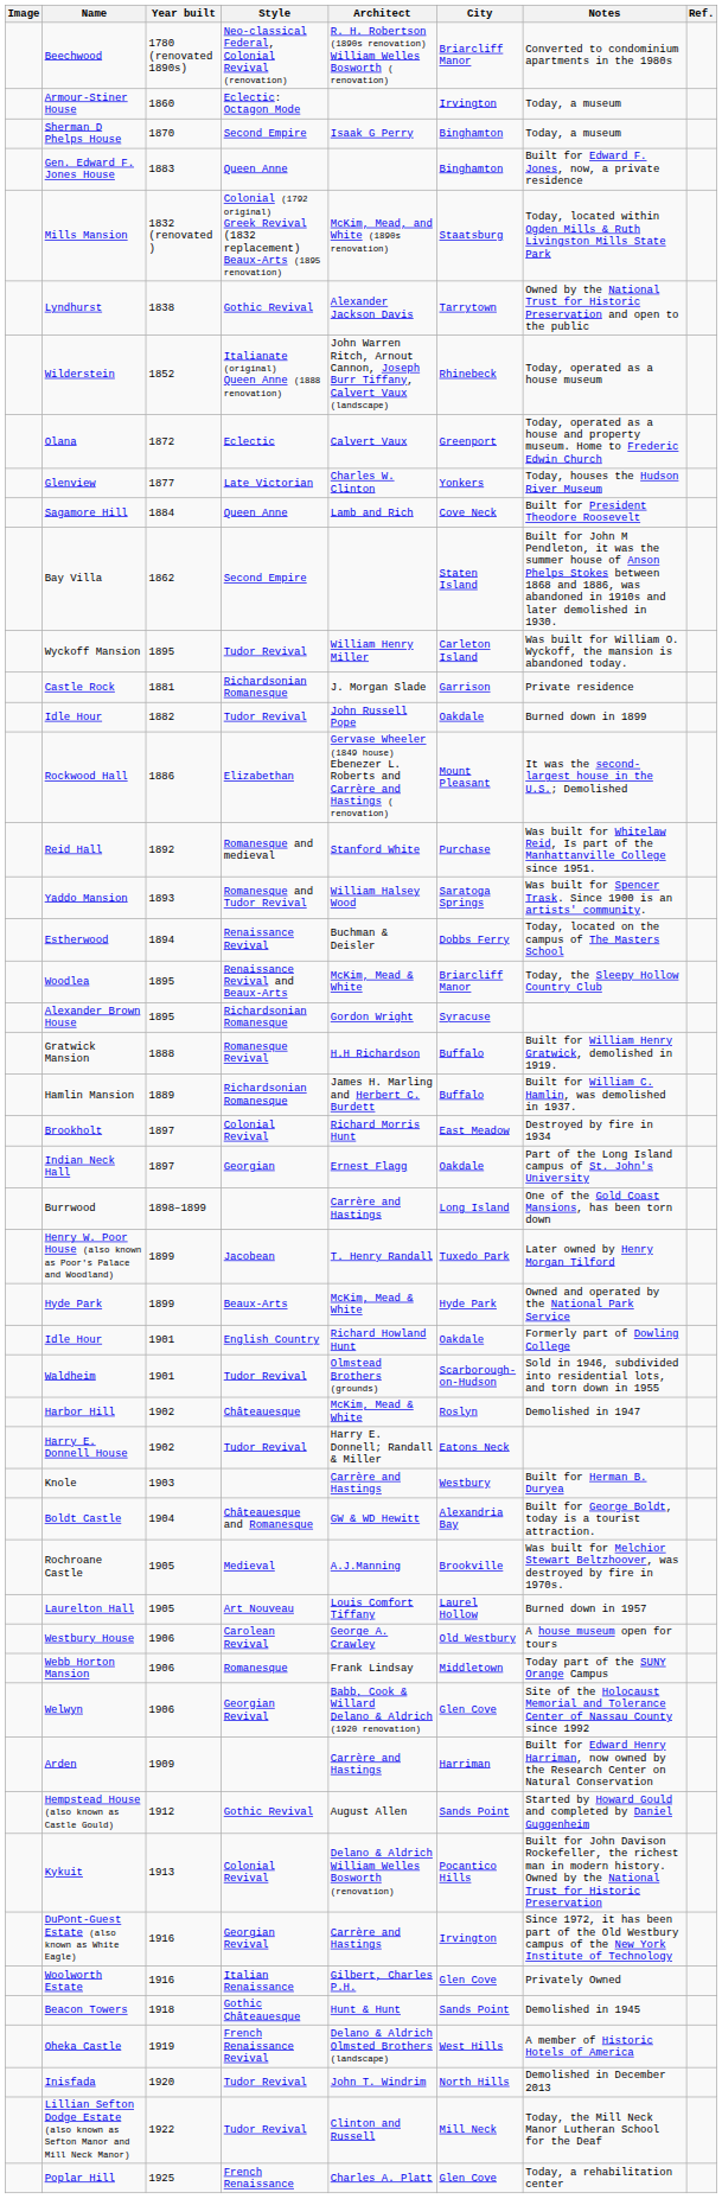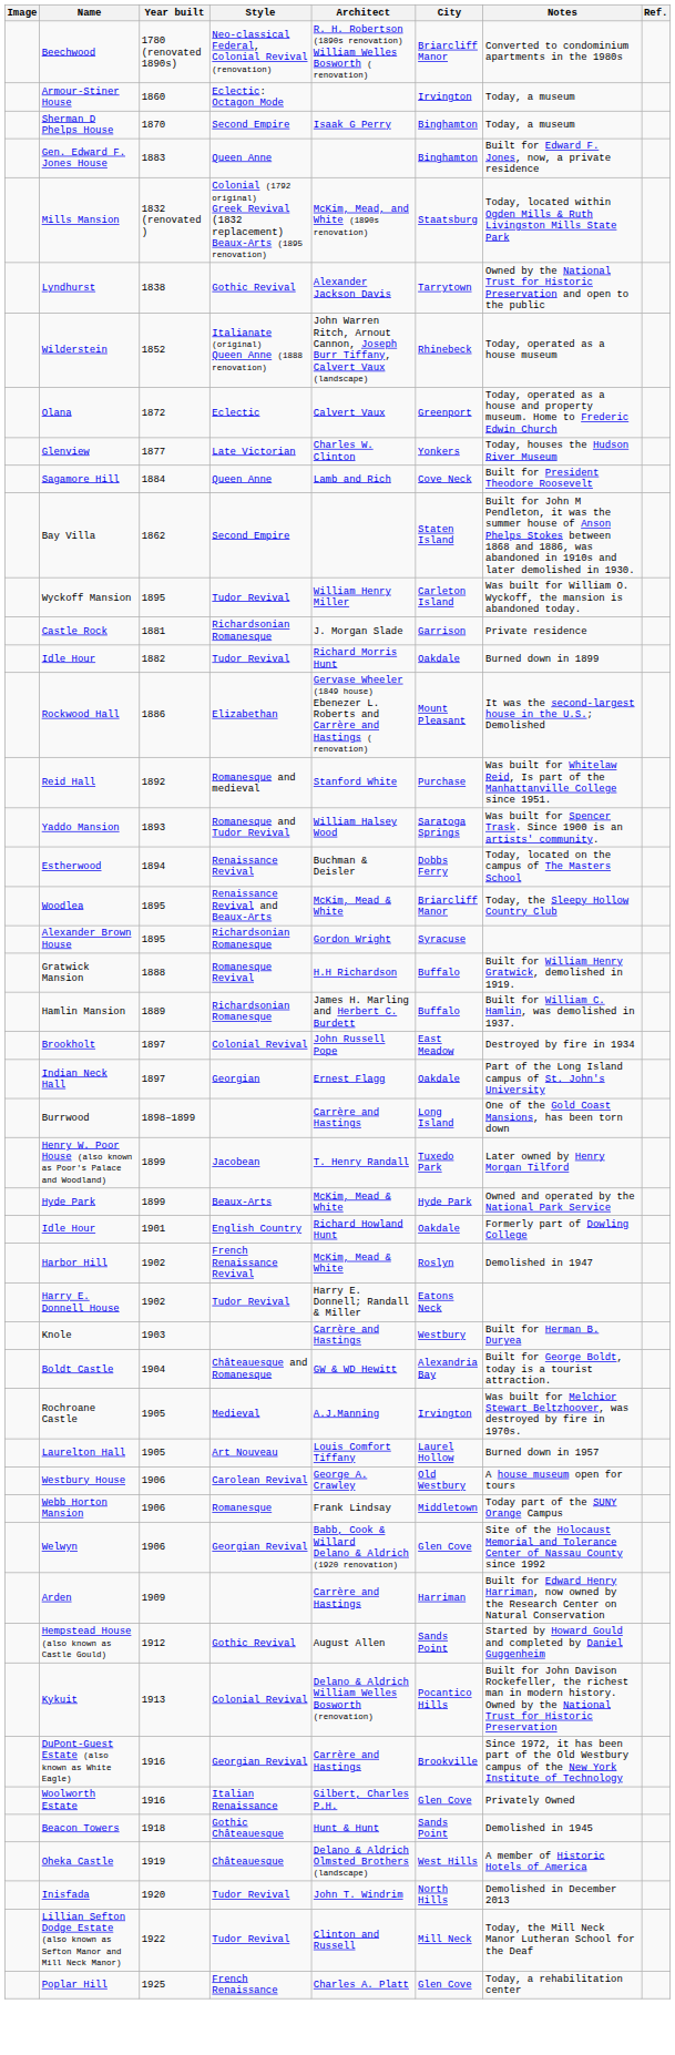 <table class="sortable wikitable">
 <tr>
 <th>Image</th>
 <th>Name</th>
 <th>Year built</th>
 <th>Style</th>
 <th>Architect</th>
 <th>City</th>
 <th>Notes</th>
 <th>Ref.</th>
 </tr>
 <tr>
 <td style="text-align:center;"><br><small></small></td>
 <td><a href='#'>Beechwood</a></td>
 <td>1780 (renovated 1890s)</td>
 <td><a href='#'>Neo-classical</a> <a href='#'>Federal</a>, <a href='#'>Colonial Revival</a> <small>(renovation)</small></td>
 <td><a href='#'>R. H. Robertson</a> <small>(1890s renovation)</small><br><a href='#'>William Welles Bosworth</a> <small>( renovation)</small></td>
 <td><a href='#'>Briarcliff Manor</a></td>
 <td>Converted to condominium apartments in the 1980s</td>
 <td></td>
 </tr>
 <tr>
 <td></td>
 <td><a href='#'>Armour-Stiner House</a></td>
 <td>1860</td>
 <td><a href='#'>Eclectic</a>: <a href='#'>Octagon Mode</a></td>
 <td></td>
 <td><a href='#'>Irvington</a></td>
 <td>Today, a museum</td>
 <td></td>
 </tr>
 <tr>
 <td></td>
 <td><a href='#'>Sherman D Phelps House</a></td>
 <td>1870</td>
 <td><a href='#'>Second Empire</a></td>
 <td><a href='#'>Isaak G Perry</a></td>
 <td><a href='#'>Binghamton</a></td>
 <td>Today, a museum</td>
 <td></td>
 </tr>
 <tr>
 <td></td>
 <td><a href='#'>Gen. Edward F. Jones House</a></td>
 <td>1883</td>
 <td><a href='#'>Queen Anne</a></td>
 <td></td>
 <td><a href='#'>Binghamton</a></td>
 <td>Built for <a href='#'>Edward F. Jones</a>, now, a private residence</td>
 <td></td>
 </tr>
 <tr>
 <td style="text-align:center;"><br><small></small></td>
 <td><a href='#'>Mills Mansion</a></td>
 <td>1832 (renovated )</td>
 <td><a href='#'>Colonial</a> <small>(1792 original)</small><br><a href='#'>Greek Revival</a> (1832 replacement)<br><a href='#'>Beaux-Arts</a> <small>(1895 renovation)</small></td>
 <td><a href='#'>McKim, Mead, and White</a> <small>(1890s renovation)</small></td>
 <td><a href='#'>Staatsburg</a></td>
 <td>Today, located within <a href='#'>Ogden Mills & Ruth Livingston Mills State Park</a></td>
 <td></td>
 </tr>
 <tr>
 <td style="text-align:center;"><br><small></small></td>
 <td><a href='#'>Lyndhurst</a></td>
 <td>1838</td>
 <td><a href='#'>Gothic Revival</a></td>
 <td><a href='#'>Alexander Jackson Davis</a></td>
 <td><a href='#'>Tarrytown</a></td>
 <td>Owned by the <a href='#'>National Trust for Historic Preservation</a> and open to the public</td>
 <td></td>
 </tr>
 <tr>
 <td style="text-align:center;"><br><small></small></td>
 <td><a href='#'>Wilderstein</a></td>
 <td>1852</td>
 <td><a href='#'>Italianate</a> <small>(original)</small><br><a href='#'>Queen Anne</a> <small>(1888 renovation)</small></td>
 <td>John Warren Ritch, Arnout Cannon, <a href='#'>Joseph Burr Tiffany</a>, <a href='#'>Calvert Vaux</a> <small>(landscape)</small></td>
 <td><a href='#'>Rhinebeck</a></td>
 <td>Today, operated as a house museum</td>
 <td></td>
 </tr>
 <tr>
 <td style="text-align:center;"><br><small></small></td>
 <td><a href='#'>Olana</a></td>
 <td>1872</td>
 <td><a href='#'>Eclectic</a></td>
 <td><a href='#'>Calvert Vaux</a></td>
 <td><a href='#'>Greenport</a></td>
 <td>Today, operated as a house and property museum. Home to <a href='#'>Frederic Edwin Church</a></td>
 <td></td>
 </tr>
 <tr>
 <td style="text-align:center;"><br><small></small></td>
 <td><a href='#'>Glenview</a></td>
 <td>1877</td>
 <td><a href='#'>Late Victorian</a></td>
 <td><a href='#'>Charles W. Clinton</a></td>
 <td><a href='#'>Yonkers</a></td>
 <td>Today, houses the <a href='#'>Hudson River Museum</a></td>
 <td></td>
 </tr>
 <tr>
 <td></td>
 <td><a href='#'>Sagamore Hill</a></td>
 <td>1884</td>
 <td><a href='#'>Queen Anne</a></td>
 <td><a href='#'>Lamb and Rich</a></td>
 <td><a href='#'>Cove Neck</a></td>
 <td>Built for <a href='#'>President</a> <a href='#'>Theodore Roosevelt</a></td>
 <td></td>
 </tr>
 <tr>
 <td></td>
 <td>Bay Villa</td>
 <td>1862</td>
 <td><a href='#'>Second Empire</a></td>
 <td></td>
 <td><a href='#'>Staten Island</a></td>
 <td>Built for John M Pendleton, it was the summer house of <a href='#'>Anson Phelps Stokes</a> between 1868 and 1886, was abandoned in 1910s and later demolished in 1930.</td>
 <td></td>
 </tr>
 <tr>
 <td></td>
 <td>Wyckoff Mansion</td>
 <td>1895</td>
 <td><a href='#'>Tudor Revival</a></td>
 <td><a href='#'>William Henry Miller</a></td>
 <td><a href='#'>Carleton Island</a></td>
 <td>Was built for William O. Wyckoff, the mansion is abandoned today.</td>
 <td></td>
 </tr>
 <tr>
 <td style="text-align:center;"><br><small></small></td>
 <td><a href='#'>Castle Rock</a></td>
 <td>1881</td>
 <td><a href='#'>Richardsonian Romanesque</a></td>
 <td>J. Morgan Slade</td>
 <td><a href='#'>Garrison</a></td>
 <td>Private residence</td>
 <td></td>
 </tr>
 <tr>
 <td style="text-align:center;"><br><small></small></td>
 <td><a href='#'>Idle Hour</a></td>
 <td>1882</td>
 <td><a href='#'>Tudor Revival</a></td>
-<td><a href='#'>John Russell Pope</a></td>
+<td><a href='#'>Richard Morris Hunt</a></td>
 <td><a href='#'>Oakdale</a></td>
 <td>Burned down in 1899</td>
 <td></td>
 </tr>
 <tr>
 <td style="text-align:center;"><br><small></small></td>
 <td><a href='#'>Rockwood Hall</a></td>
 <td>1886</td>
 <td><a href='#'>Elizabethan</a></td>
 <td><a href='#'>Gervase Wheeler</a> <small>(1849 house)</small><br>Ebenezer L. Roberts and <a href='#'>Carrère and Hastings</a> <small>( renovation)</small></td>
 <td><a href='#'>Mount Pleasant</a></td>
 <td>It was the <a href='#'>second-largest house in the U.S.</a>; Demolished </td>
 <td></td>
 </tr>
 <tr>
 <td></td>
 <td><a href='#'>Reid Hall</a></td>
 <td>1892</td>
 <td><a href='#'>Romanesque</a> and medieval</td>
 <td><a href='#'>Stanford White</a></td>
 <td><a href='#'>Purchase</a></td>
 <td>Was built for <a href='#'>Whitelaw Reid</a>, Is part of the <a href='#'>Manhattanville College</a> since 1951.</td>
 <td></td>
 </tr>
 <tr>
 <td></td>
 <td><a href='#'>Yaddo Mansion</a></td>
 <td>1893</td>
 <td><a href='#'>Romanesque</a> and <a href='#'>Tudor Revival</a></td>
 <td><a href='#'>William Halsey Wood</a></td>
 <td><a href='#'>Saratoga Springs</a></td>
 <td>Was built for <a href='#'>Spencer Trask</a>. Since 1900 is an <a href='#'>artists' community</a>.</td>
 <td></td>
 </tr>
 <tr>
 <td style="text-align:center;"><br><small></small></td>
 <td><a href='#'>Estherwood</a></td>
 <td>1894</td>
 <td><a href='#'>Renaissance Revival</a></td>
 <td>Buchman & Deisler</td>
 <td><a href='#'>Dobbs Ferry</a></td>
 <td>Today, located on the campus of <a href='#'>The Masters School</a></td>
 <td></td>
 </tr>
 <tr>
 <td style="text-align:center;"><br><small></small></td>
 <td><a href='#'>Woodlea</a></td>
 <td>1895</td>
 <td><a href='#'>Renaissance Revival</a> and <a href='#'>Beaux-Arts</a></td>
 <td><a href='#'>McKim, Mead & White</a></td>
 <td><a href='#'>Briarcliff Manor</a></td>
 <td>Today, the <a href='#'>Sleepy Hollow Country Club</a></td>
 <td></td>
 </tr>
 <tr>
 <td style="text-align:center;"><br><small></small></td>
 <td><a href='#'>Alexander Brown House</a></td>
 <td>1895</td>
 <td><a href='#'>Richardsonian Romanesque</a></td>
 <td><a href='#'>Gordon Wright</a></td>
 <td><a href='#'>Syracuse</a></td>
 <td></td>
 <td></td>
 </tr>
 <tr>
 <td></td>
 <td>Gratwick Mansion</td>
 <td>1888</td>
 <td><a href='#'>Romanesque Revival</a></td>
 <td><a href='#'>H.H Richardson</a></td>
 <td><a href='#'>Buffalo</a></td>
 <td>Built for <a href='#'>William Henry Gratwick</a>, demolished in 1919.</td>
 <td></td>
 </tr>
 <tr>
 <td></td>
 <td>Hamlin Mansion</td>
 <td>1889</td>
 <td><a href='#'>Richardsonian Romanesque</a></td>
 <td>James H. Marling and <a href='#'>Herbert C. Burdett</a></td>
 <td><a href='#'>Buffalo</a></td>
 <td>Built for <a href='#'>William C. Hamlin</a>, was demolished in 1937.</td>
 <td></td>
 </tr>
 <tr>
 <td style="text-align:center;"><br><small></small></td>
 <td><a href='#'>Brookholt</a></td>
 <td>1897</td>
 <td><a href='#'>Colonial Revival</a></td>
-<td><a href='#'>Richard Morris Hunt</a></td>
+<td><a href='#'>John Russell Pope</a></td>
 <td><a href='#'>East Meadow</a></td>
 <td>Destroyed by fire in 1934</td>
 <td></td>
 </tr>
 <tr>
 <td style="text-align:center;"><br><small></small></td>
 <td><a href='#'>Indian Neck Hall</a></td>
 <td>1897</td>
 <td><a href='#'>Georgian</a></td>
 <td><a href='#'>Ernest Flagg</a></td>
 <td><a href='#'>Oakdale</a></td>
 <td>Part of the Long Island campus of <a href='#'>St. John's University</a></td>
 <td></td>
 </tr>
 <tr>
 <td></td>
 <td>Burrwood</td>
 <td>1898–1899</td>
 <td></td>
 <td><a href='#'>Carrère and Hastings</a></td>
 <td><a href='#'>Long Island</a></td>
 <td>One of the <a href='#'>Gold Coast Mansions</a>, has been torn down</td>
 <td></td>
 </tr>
 <tr>
 <td style="text-align:center;"><br><small></small></td>
 <td><a href='#'>Henry W. Poor House</a> <small>(also known as Poor's Palace and Woodland)</small></td>
 <td>1899</td>
 <td><a href='#'>Jacobean</a></td>
 <td><a href='#'>T. Henry Randall</a></td>
 <td><a href='#'>Tuxedo Park</a></td>
 <td>Later owned by <a href='#'>Henry Morgan Tilford</a></td>
 <td></td>
 </tr>
 <tr>
 <td style="text-align:center;"><br><small></small></td>
 <td><a href='#'>Hyde Park</a></td>
 <td>1899</td>
 <td><a href='#'>Beaux-Arts</a></td>
 <td><a href='#'>McKim, Mead & White</a></td>
 <td><a href='#'>Hyde Park</a></td>
 <td>Owned and operated by the <a href='#'>National Park Service</a></td>
 <td></td>
 </tr>
 <tr>
 <td style="text-align:center;"><br><small></small></td>
 <td><a href='#'>Idle Hour</a></td>
 <td>1901</td>
 <td><a href='#'>English Country</a></td>
 <td><a href='#'>Richard Howland Hunt</a></td>
 <td><a href='#'>Oakdale</a></td>
 <td>Formerly part of <a href='#'>Dowling College</a></td>
 <td></td>
 </tr>
 <tr>
 <td style="text-align:center;"><br><small></small></td>
-<td><a href='#'>Waldheim</a></td>
-<td>1901</td>
-<td><a href='#'>Tudor Revival</a></td>
-<td><a href='#'>Olmstead Brothers</a> <small>(grounds)</small></td>
-<td><a href='#'>Scarborough-on-Hudson</a></td>
-<td>Sold in 1946, subdivided into residential lots, and torn down in 1955</td>
-<td></td>
-</tr>
-<tr>
-<td style="text-align:center;"><br><small></small></td>
 <td><a href='#'>Harbor Hill</a></td>
 <td>1902</td>
-<td><a href='#'>Châteauesque</a></td>
+<td><a href='#'>French Renaissance Revival</a></td>
 <td><a href='#'>McKim, Mead & White</a></td>
 <td><a href='#'>Roslyn</a></td>
 <td>Demolished in 1947</td>
 <td></td>
 </tr>
 <tr>
 <td style="text-align:center;"><br><small></small></td>
 <td><a href='#'>Harry E. Donnell House</a></td>
 <td>1902</td>
 <td><a href='#'>Tudor Revival</a></td>
 <td>Harry E. Donnell; Randall & Miller</td>
 <td><a href='#'>Eatons Neck</a></td>
 <td></td>
 <td></td>
 </tr>
 <tr>
 <td></td>
 <td>Knole</td>
 <td>1903</td>
 <td></td>
 <td><a href='#'>Carrère and Hastings</a></td>
 <td><a href='#'>Westbury</a></td>
 <td>Built for <a href='#'>Herman B. Duryea</a></td>
 <td></td>
 </tr>
 <tr>
 <td></td>
 <td><a href='#'>Boldt Castle</a></td>
 <td>1904</td>
 <td><a href='#'>Châteauesque</a> and <a href='#'>Romanesque</a></td>
 <td><a href='#'>GW & WD Hewitt</a></td>
 <td><a href='#'>Alexandria Bay</a></td>
 <td>Built for <a href='#'>George Boldt</a>, today is a tourist attraction.</td>
 <td></td>
 </tr>
 <tr>
 <td></td>
 <td>Rochroane Castle</td>
 <td>1905</td>
 <td><a href='#'>Medieval</a></td>
 <td><a href='#'>A.J.Manning</a></td>
-<td><a href='#'>Brookville</a></td>
+<td><a href='#'>Irvington</a></td>
 <td>Was built for <a href='#'>Melchior Stewart Beltzhoover</a>, was destroyed by fire in 1970s.</td>
 <td></td>
 </tr>
 <tr>
 <td style="text-align:center;"><br><small></small></td>
 <td><a href='#'>Laurelton Hall</a></td>
 <td>1905</td>
 <td><a href='#'>Art Nouveau</a></td>
 <td><a href='#'>Louis Comfort Tiffany</a></td>
 <td><a href='#'>Laurel Hollow</a></td>
 <td>Burned down in 1957</td>
 <td></td>
 </tr>
 <tr>
 <td style="text-align:center;"><br><small></small></td>
 <td><a href='#'>Westbury House</a></td>
 <td>1906</td>
 <td><a href='#'>Carolean Revival</a></td>
 <td><a href='#'>George A. Crawley</a></td>
 <td><a href='#'>Old Westbury</a></td>
 <td>A <a href='#'>house museum</a> open for tours</td>
 <td></td>
 </tr>
 <tr>
 <td></td>
 <td><a href='#'>Webb Horton Mansion</a></td>
 <td>1906</td>
 <td><a href='#'>Romanesque</a></td>
 <td>Frank Lindsay</td>
 <td><a href='#'>Middletown</a></td>
 <td>Today part of the <a href='#'>SUNY Orange</a> Campus</td>
 <td></td>
 </tr>
 <tr>
 <td style="text-align:center;"><br><small></small></td>
 <td><a href='#'>Welwyn</a></td>
 <td>1906</td>
 <td><a href='#'>Georgian Revival</a></td>
 <td><a href='#'>Babb, Cook & Willard</a><br><a href='#'>Delano & Aldrich</a><small> (1920 renovation)</small></td>
 <td><a href='#'>Glen Cove</a></td>
 <td>Site of the <a href='#'>Holocaust Memorial and Tolerance Center of Nassau County</a> since 1992</td>
 <td></td>
 </tr>
 <tr>
 <td style="text-align:center;"><br><small></small></td>
 <td><a href='#'>Arden</a></td>
 <td>1909</td>
 <td></td>
 <td><a href='#'>Carrère and Hastings</a></td>
 <td><a href='#'>Harriman</a></td>
 <td>Built for <a href='#'>Edward Henry Harriman</a>, now owned by the Research Center on Natural Conservation</td>
 <td></td>
 </tr>
 <tr>
 <td style="text-align:center;"><br><small></small></td>
 <td><a href='#'>Hempstead House</a> <small>(also known as Castle Gould)</small></td>
 <td>1912</td>
 <td><a href='#'>Gothic Revival</a></td>
 <td>August Allen</td>
 <td><a href='#'>Sands Point</a></td>
 <td>Started by <a href='#'>Howard Gould</a> and completed by <a href='#'>Daniel Guggenheim</a></td>
 <td></td>
 </tr>
 <tr>
 <td style="text-align:center;"><br><small></small></td>
 <td><a href='#'>Kykuit</a></td>
 <td>1913</td>
 <td><a href='#'>Colonial Revival</a></td>
 <td><a href='#'>Delano & Aldrich</a><br><a href='#'>William Welles Bosworth</a> <small>(renovation)</small></td>
 <td><a href='#'>Pocantico Hills</a></td>
 <td>Built for John Davison Rockefeller, the richest man in modern history.<br>Owned by the <a href='#'>National Trust for Historic Preservation</a></td>
 <td></td>
 </tr>
 <tr>
 <td style="text-align:center;"><br><small></small></td>
 <td><a href='#'>DuPont-Guest Estate</a> <small>(also known as White Eagle)</small></td>
 <td>1916</td>
 <td><a href='#'>Georgian Revival</a></td>
 <td><a href='#'>Carrère and Hastings</a></td>
-<td><a href='#'>Irvington</a></td>
+<td><a href='#'>Brookville</a></td>
 <td>Since 1972, it has been part of the Old Westbury campus of the <a href='#'>New York Institute of Technology</a></td>
 <td></td>
 </tr>
 <tr>
 <td style="text-align:center;"><br><small></small></td>
 <td><a href='#'>Woolworth Estate</a></td>
 <td>1916</td>
 <td><a href='#'>Italian Renaissance</a></td>
 <td><a href='#'>Gilbert, Charles P.H.</a></td>
 <td><a href='#'>Glen Cove</a></td>
 <td>Privately Owned</td>
 <td></td>
 </tr>
 <tr>
 <td style="text-align:center;"><br><small></small></td>
 <td><a href='#'>Beacon Towers</a></td>
 <td>1918</td>
 <td><a href='#'>Gothic</a> <a href='#'>Châteauesque</a></td>
 <td><a href='#'>Hunt & Hunt</a></td>
 <td><a href='#'>Sands Point</a></td>
 <td>Demolished in 1945</td>
 <td></td>
 </tr>
 <tr>
 <td style="text-align:center;"><br><small></small></td>
 <td><a href='#'>Oheka Castle</a></td>
 <td>1919</td>
-<td><a href='#'>French Renaissance Revival</a></td>
+<td><a href='#'>Châteauesque</a></td>
 <td><a href='#'>Delano & Aldrich</a><br><a href='#'>Olmsted Brothers</a> <small>(landscape)</small></td>
 <td><a href='#'>West Hills</a></td>
 <td>A member of <a href='#'>Historic Hotels of America</a></td>
 <td></td>
 </tr>
 <tr>
 <td style="text-align:center;"><br><small></small></td>
 <td><a href='#'>Inisfada</a></td>
 <td>1920</td>
 <td><a href='#'>Tudor Revival</a></td>
 <td><a href='#'>John T. Windrim</a></td>
 <td><a href='#'>North Hills</a></td>
 <td>Demolished in December 2013</td>
 <td></td>
 </tr>
 <tr>
 <td style="text-align:center;"><br><small></small></td>
 <td><a href='#'>Lillian Sefton Dodge Estate</a> <small>(also known as Sefton Manor and Mill Neck Manor)</small></td>
 <td>1922</td>
 <td><a href='#'>Tudor Revival</a></td>
 <td><a href='#'>Clinton and Russell</a></td>
 <td><a href='#'>Mill Neck</a></td>
 <td>Today, the Mill Neck Manor Lutheran School for the Deaf</td>
 <td></td>
 </tr>
 <tr>
 <td style="text-align:center;"><br><small></small></td>
 <td><a href='#'>Poplar Hill</a></td>
 <td>1925</td>
 <td><a href='#'>French Renaissance</a></td>
 <td><a href='#'>Charles A. Platt</a></td>
 <td><a href='#'>Glen Cove</a></td>
 <td>Today, a rehabilitation center</td>
 <td></td>
 </tr>
 </table>
